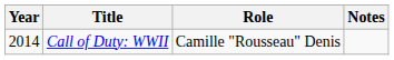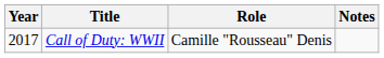 <table class="wikitable sortable">
 <tr>
 <th>Year</th>
 <th>Title</th>
 <th>Role</th>
 <th>Notes</th>
 </tr>
 <tr>
-<td>2014</td>
+<td>2017</td>
 <td><em><a href='#'>Call of Duty: WWII</a></em></td>
 <td>Camille "Rousseau" Denis</td>
 <td></td>
 </tr>
 </table>
